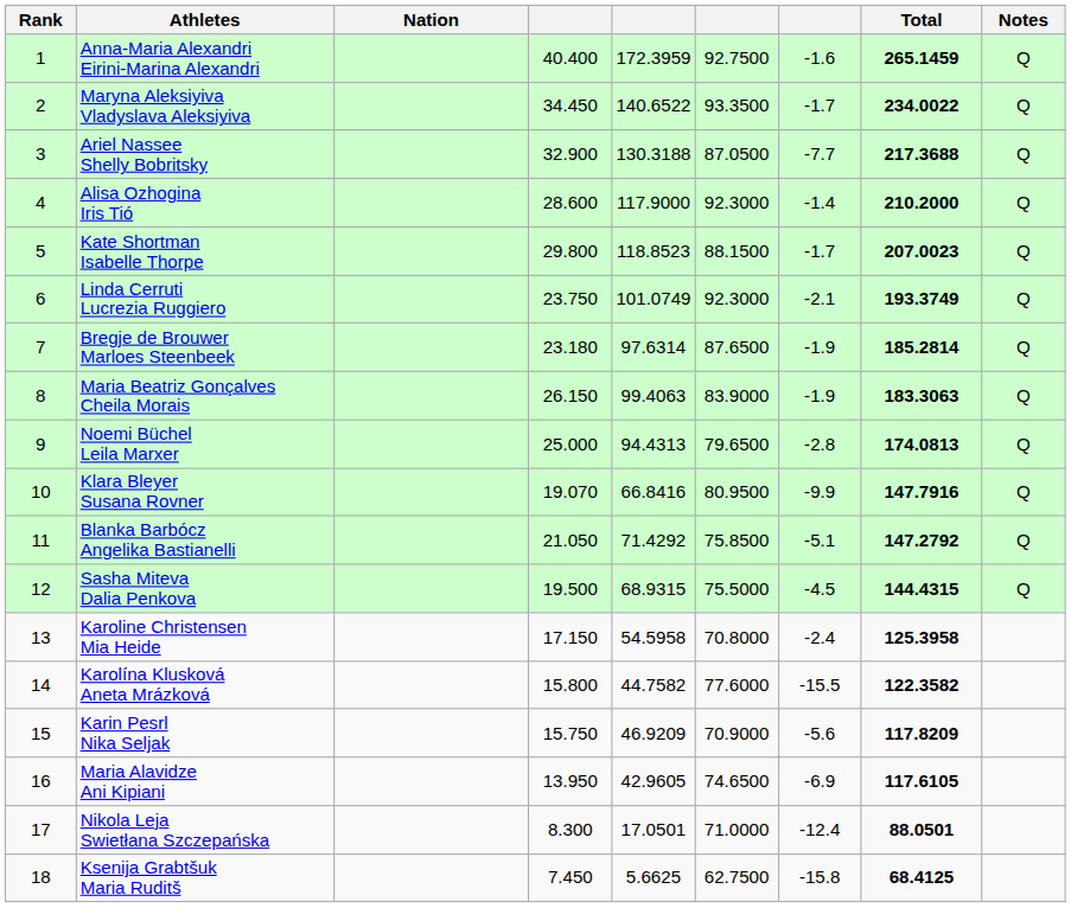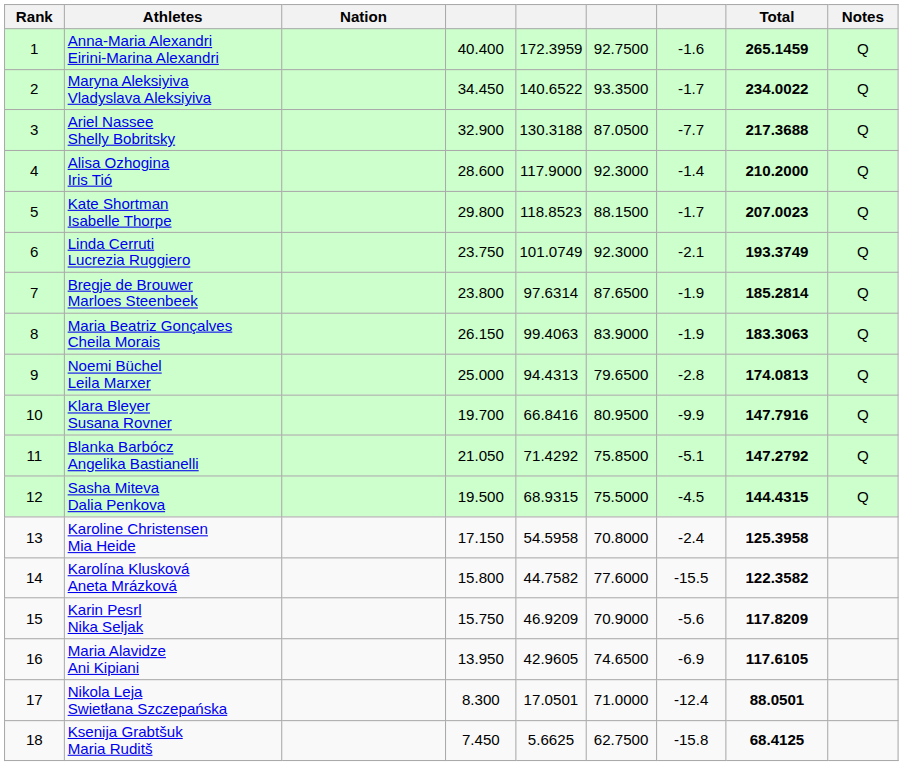 <table class="wikitable sortable" style="text-align:center; font-size:90%">
 <tr>
 <th width=50><strong>Rank</strong></th>
 <th width=200><strong>Athletes</strong></th>
 <th width=150><strong>Nation</strong></th>
 <th width=60></th>
 <th width=60></th>
 <th width=60></th>
 <th width=60></th>
 <th width=90>Total</th>
 <th width=60>Notes</th>
 </tr>
 <tr bgcolor="#ccffcc">
 <td>1</td>
 <td align=left><a href='#'>Anna-Maria Alexandri</a><br><a href='#'>Eirini-Marina Alexandri</a></td>
 <td align=left></td>
 <td>40.400</td>
 <td>172.3959</td>
 <td>92.7500</td>
 <td>-1.6</td>
 <td><strong>265.1459</strong></td>
 <td>Q</td>
 </tr>
 <tr bgcolor="#ccffcc">
 <td>2</td>
 <td align=left><a href='#'>Maryna Aleksiyiva</a><br><a href='#'>Vladyslava Aleksiyiva</a></td>
 <td align=left></td>
 <td>34.450</td>
 <td>140.6522</td>
 <td>93.3500</td>
 <td>-1.7</td>
 <td><strong>234.0022</strong></td>
 <td>Q</td>
 </tr>
 <tr bgcolor="#ccffcc">
 <td>3</td>
 <td align=left><a href='#'>Ariel Nassee</a><br><a href='#'>Shelly Bobritsky</a></td>
 <td align=left></td>
 <td>32.900</td>
 <td>130.3188</td>
 <td>87.0500</td>
 <td>-7.7</td>
 <td><strong>217.3688</strong></td>
 <td>Q</td>
 </tr>
 <tr bgcolor="#ccffcc">
 <td>4</td>
 <td align=left><a href='#'>Alisa Ozhogina</a><br><a href='#'>Iris Tió</a></td>
 <td align=left></td>
 <td>28.600</td>
 <td>117.9000</td>
 <td>92.3000</td>
 <td>-1.4</td>
 <td><strong>210.2000</strong></td>
 <td>Q</td>
 </tr>
 <tr bgcolor="#ccffcc">
 <td>5</td>
 <td align=left><a href='#'>Kate Shortman</a><br><a href='#'>Isabelle Thorpe</a></td>
 <td align=left></td>
 <td>29.800</td>
 <td>118.8523</td>
 <td>88.1500</td>
 <td>-1.7</td>
 <td><strong>207.0023</strong></td>
 <td>Q</td>
 </tr>
 <tr bgcolor="#ccffcc">
 <td>6</td>
 <td align=left><a href='#'>Linda Cerruti</a><br><a href='#'>Lucrezia Ruggiero</a></td>
 <td align=left></td>
 <td>23.750</td>
 <td>101.0749</td>
 <td>92.3000</td>
 <td>-2.1</td>
 <td><strong>193.3749</strong></td>
 <td>Q</td>
 </tr>
 <tr bgcolor="#ccffcc">
 <td>7</td>
 <td align=left><a href='#'>Bregje de Brouwer</a><br><a href='#'>Marloes Steenbeek</a></td>
 <td align=left></td>
-<td>23.180</td>
+<td>23.800</td>
 <td>97.6314</td>
 <td>87.6500</td>
 <td>-1.9</td>
 <td><strong>185.2814</strong></td>
 <td>Q</td>
 </tr>
 <tr bgcolor="#ccffcc">
 <td>8</td>
 <td align=left><a href='#'>Maria Beatriz Gonçalves</a><br><a href='#'>Cheila Morais</a></td>
 <td align=left></td>
 <td>26.150</td>
 <td>99.4063</td>
 <td>83.9000</td>
 <td>-1.9</td>
 <td><strong>183.3063</strong></td>
 <td>Q</td>
 </tr>
 <tr bgcolor="#ccffcc">
 <td>9</td>
 <td align=left><a href='#'>Noemi Büchel</a><br><a href='#'>Leila Marxer</a></td>
 <td align=left></td>
 <td>25.000</td>
 <td>94.4313</td>
 <td>79.6500</td>
 <td>-2.8</td>
 <td><strong>174.0813</strong></td>
 <td>Q</td>
 </tr>
 <tr bgcolor="#ccffcc">
 <td>10</td>
 <td align=left><a href='#'>Klara Bleyer</a><br><a href='#'>Susana Rovner</a></td>
 <td align=left></td>
-<td>19.070</td>
+<td>19.700</td>
 <td>66.8416</td>
 <td>80.9500</td>
 <td>-9.9</td>
 <td><strong>147.7916</strong></td>
 <td>Q</td>
 </tr>
 <tr bgcolor="#ccffcc">
 <td>11</td>
 <td align=left><a href='#'>Blanka Barbócz</a><br><a href='#'>Angelika Bastianelli</a></td>
 <td align=left></td>
 <td>21.050</td>
 <td>71.4292</td>
 <td>75.8500</td>
 <td>-5.1</td>
 <td><strong>147.2792</strong></td>
 <td>Q</td>
 </tr>
 <tr bgcolor="#ccffcc">
 <td>12</td>
 <td align=left><a href='#'>Sasha Miteva</a><br><a href='#'>Dalia Penkova</a></td>
 <td align=left></td>
 <td>19.500</td>
 <td>68.9315</td>
 <td>75.5000</td>
 <td>-4.5</td>
 <td><strong>144.4315</strong></td>
 <td>Q</td>
 </tr>
 <tr>
 <td>13</td>
 <td align=left><a href='#'>Karoline Christensen</a><br><a href='#'>Mia Heide</a></td>
 <td align=left></td>
 <td>17.150</td>
 <td>54.5958</td>
 <td>70.8000</td>
 <td>-2.4</td>
 <td><strong>125.3958</strong></td>
 <td></td>
 </tr>
 <tr>
 <td>14</td>
 <td align=left><a href='#'>Karolína Klusková</a><br><a href='#'>Aneta Mrázková</a></td>
 <td align=left></td>
 <td>15.800</td>
 <td>44.7582</td>
 <td>77.6000</td>
 <td>-15.5</td>
 <td><strong>122.3582</strong></td>
 <td></td>
 </tr>
 <tr>
 <td>15</td>
 <td align=left><a href='#'>Karin Pesrl</a><br><a href='#'>Nika Seljak</a></td>
 <td align=left></td>
 <td>15.750</td>
 <td>46.9209</td>
 <td>70.9000</td>
 <td>-5.6</td>
 <td><strong>117.8209</strong></td>
 <td></td>
 </tr>
 <tr>
 <td>16</td>
 <td align=left><a href='#'>Maria Alavidze</a><br><a href='#'>Ani Kipiani</a></td>
 <td align=left></td>
 <td>13.950</td>
 <td>42.9605</td>
 <td>74.6500</td>
 <td>-6.9</td>
 <td><strong>117.6105</strong></td>
 <td></td>
 </tr>
 <tr>
 <td>17</td>
 <td align=left><a href='#'>Nikola Leja</a><br><a href='#'>Swietłana Szczepańska</a></td>
 <td align=left></td>
 <td>8.300</td>
 <td>17.0501</td>
 <td>71.0000</td>
 <td>-12.4</td>
 <td><strong>88.0501</strong></td>
 <td></td>
 </tr>
 <tr>
 <td>18</td>
 <td align=left><a href='#'>Ksenija Grabtšuk</a><br><a href='#'>Maria Ruditš</a></td>
 <td align=left></td>
 <td>7.450</td>
 <td>5.6625</td>
 <td>62.7500</td>
 <td>-15.8</td>
 <td><strong>68.4125</strong></td>
 <td></td>
 </tr>
 </table>
